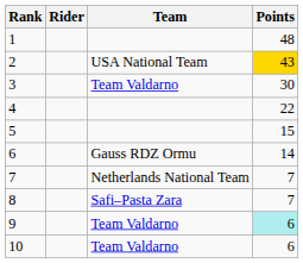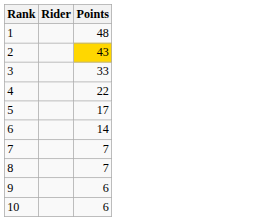 <table class="wikitable">
 <tr>
 <th>Rank</th>
 <th>Rider</th>
-<th>Team</th>
 <th>Points</th>
 </tr>
 <tr>
 <td>1</td>
 <td> </td>
-<td></td>
 <td style="text-align:right;">48</td>
 </tr>
 <tr>
 <td>2</td>
 <td> </td>
-<td>USA National Team</td>
 <td style="background: gold; text-align:right;">43</td>
 </tr>
 <tr>
 <td>3</td>
 <td> </td>
-<td><a href='#'>Team Valdarno</a></td>
-<td style="text-align:right;">30</td>
+<td style="text-align:right;">33</td>
 </tr>
 <tr>
 <td>4</td>
-<td></td>
 <td></td>
 <td style="text-align:right;">22</td>
 </tr>
 <tr>
 <td>5</td>
 <td></td>
-<td></td>
-<td style="text-align:right;">15</td>
+<td style="text-align:right;">17</td>
 </tr>
 <tr>
 <td>6</td>
 <td></td>
-<td>Gauss RDZ Ormu</td>
 <td style="text-align:right;">14</td>
 </tr>
 <tr>
 <td>7</td>
 <td> </td>
-<td>Netherlands National Team</td>
 <td style="text-align:right;">7</td>
 </tr>
 <tr>
 <td>8</td>
 <td></td>
-<td><a href='#'>Safi–Pasta Zara</a></td>
 <td style="text-align:right;">7</td>
 </tr>
 <tr>
 <td>9</td>
 <td></td>
-<td><a href='#'>Team Valdarno</a></td>
-<td style="background: paleturquoise; text-align:right;">6</td>
+<td style="text-align:right;">6</td>
 </tr>
 <tr>
 <td>10</td>
 <td></td>
-<td><a href='#'>Team Valdarno</a></td>
 <td style="text-align:right;">6</td>
 </tr>
 </table>
